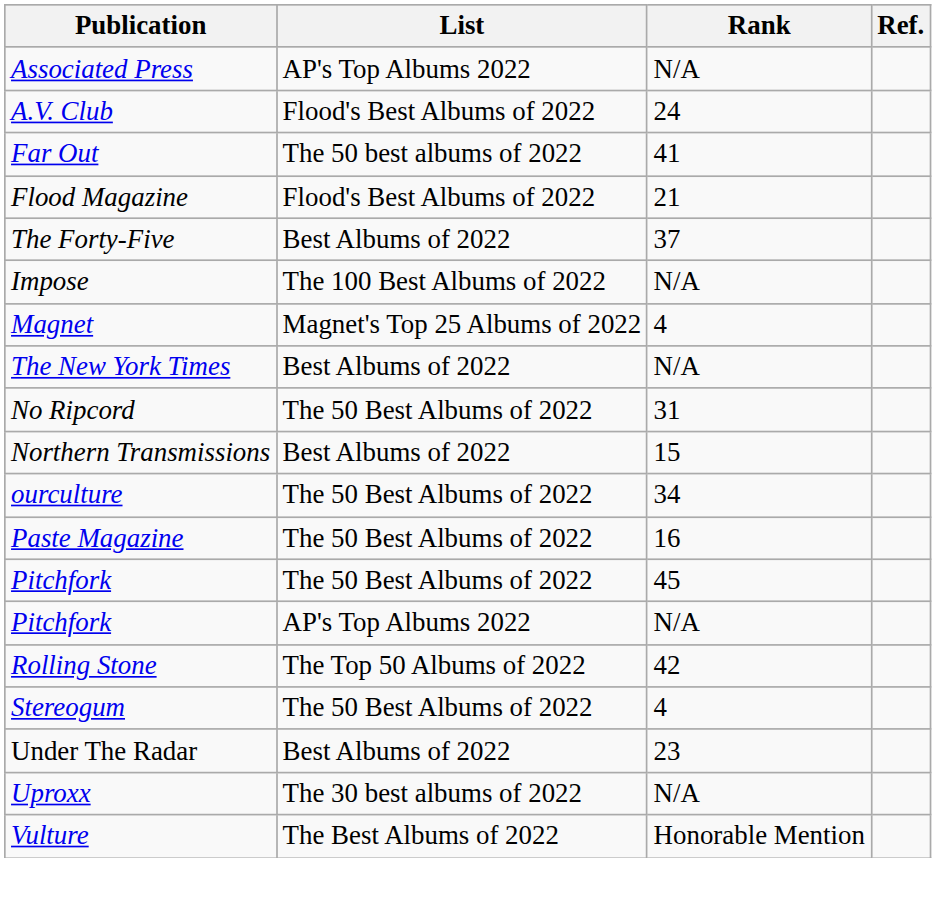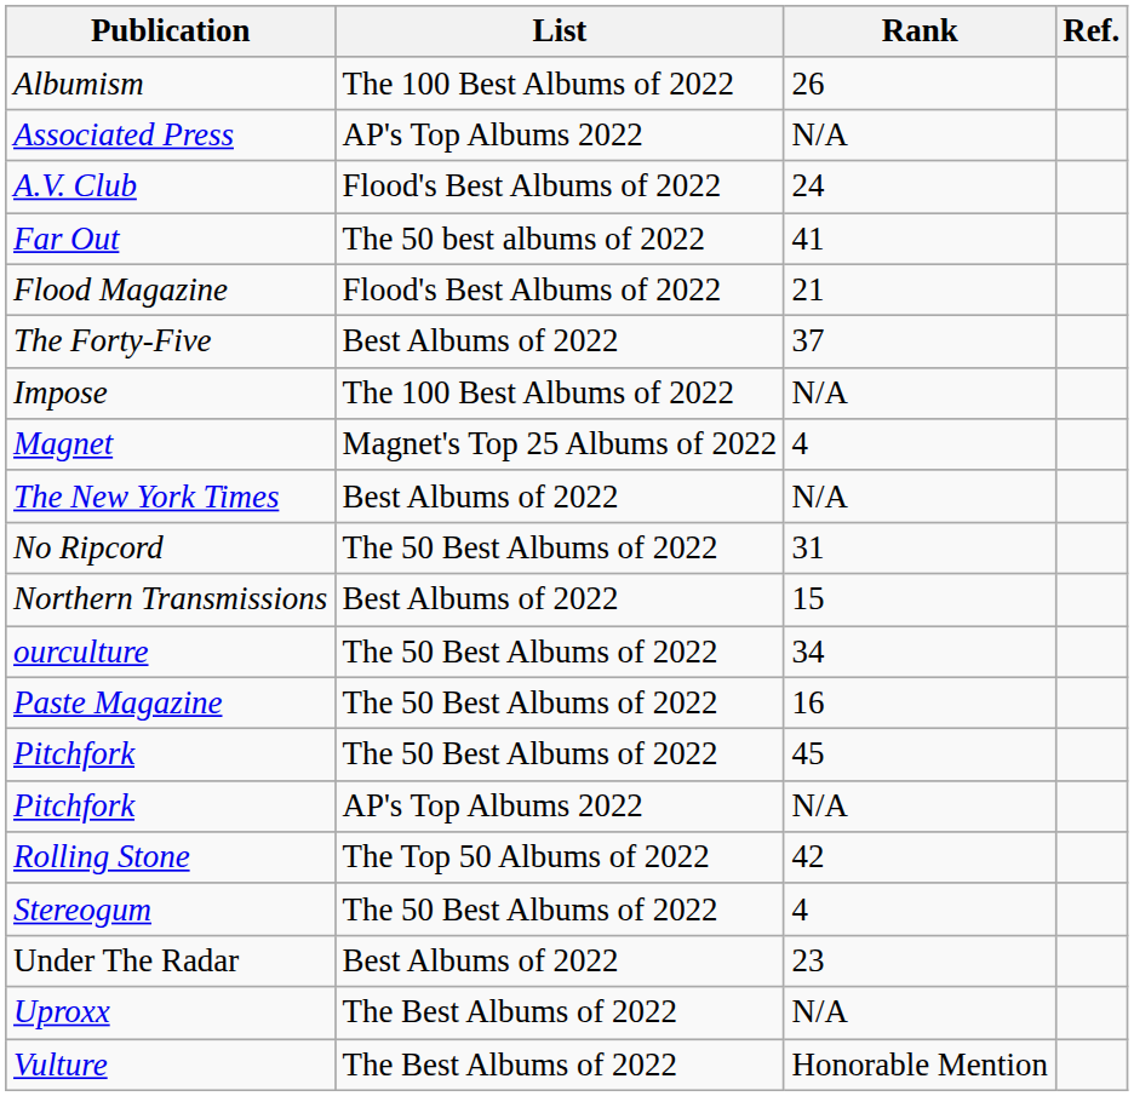 <table class="wikitable">
 <tr>
 <th>Publication</th>
 <th>List</th>
 <th>Rank</th>
 <th>Ref.</th>
+</tr>
+<tr>
+<td><em>Albumism</em></td>
+<td>The 100 Best Albums of 2022</td>
+<td>26</td>
+<td></td>
 </tr>
 <tr>
 <td><em><a href='#'>Associated Press</a></em></td>
 <td>AP's Top Albums 2022</td>
 <td>N/A</td>
 <td></td>
 </tr>
 <tr>
 <td><a href='#'><em>A.V. Club</em></a></td>
 <td>Flood's Best Albums of 2022</td>
 <td>24</td>
 <td></td>
 </tr>
 <tr>
 <td><em><a href='#'>Far Out</a></em></td>
 <td>The 50 best albums of 2022</td>
 <td>41</td>
 <td></td>
 </tr>
 <tr>
 <td><em>Flood Magazine</em></td>
 <td>Flood's Best Albums of 2022</td>
 <td>21</td>
 <td></td>
 </tr>
 <tr>
 <td><em>The Forty-Five</em></td>
 <td>Best Albums of 2022</td>
 <td>37</td>
 <td></td>
 </tr>
 <tr>
 <td><em>Impose</em></td>
 <td>The 100 Best Albums of 2022</td>
 <td>N/A</td>
 <td></td>
 </tr>
 <tr>
 <td><em><a href='#'>Magnet</a></em></td>
 <td>Magnet's Top 25 Albums of 2022</td>
 <td>4</td>
 <td></td>
 </tr>
 <tr>
 <td><em><a href='#'>The New York Times</a></em></td>
 <td>Best Albums of 2022</td>
 <td>N/A</td>
 <td></td>
 </tr>
 <tr>
 <td><em>No Ripcord</em></td>
 <td>The 50 Best Albums of 2022</td>
 <td>31</td>
 <td></td>
 </tr>
 <tr>
 <td><em>Northern Transmissions</em></td>
 <td>Best Albums of 2022</td>
 <td>15</td>
 <td></td>
 </tr>
 <tr>
 <td><em><a href='#'>ourculture</a></em></td>
 <td>The 50 Best Albums of 2022</td>
 <td>34</td>
 <td></td>
 </tr>
 <tr>
 <td><em><a href='#'>Paste Magazine</a></em></td>
 <td>The 50 Best Albums of 2022</td>
 <td>16</td>
 <td></td>
 </tr>
 <tr>
 <td><em><a href='#'>Pitchfork</a></em></td>
 <td>The 50 Best Albums of 2022</td>
 <td>45</td>
 <td></td>
 </tr>
 <tr>
 <td><em><a href='#'>Pitchfork</a></em></td>
 <td>AP's Top Albums 2022</td>
 <td>N/A</td>
 <td></td>
 </tr>
 <tr>
 <td><em><a href='#'>Rolling Stone</a></em></td>
 <td>The Top 50 Albums of 2022</td>
 <td>42</td>
 <td></td>
 </tr>
 <tr>
 <td><em><a href='#'>Stereogum</a></em></td>
 <td>The 50 Best Albums of 2022</td>
 <td>4</td>
 <td></td>
 </tr>
 <tr>
 <td>Under The Radar</td>
 <td>Best Albums of 2022</td>
 <td>23</td>
 <td></td>
 </tr>
 <tr>
 <td><em><a href='#'>Uproxx</a></em></td>
-<td>The 30 best albums of 2022</td>
+<td>The Best Albums of 2022</td>
 <td>N/A</td>
 <td></td>
 </tr>
 <tr>
 <td><em><a href='#'>Vulture</a></em></td>
 <td>The Best Albums of 2022</td>
 <td>Honorable Mention</td>
 <td></td>
 </tr>
 </table>
